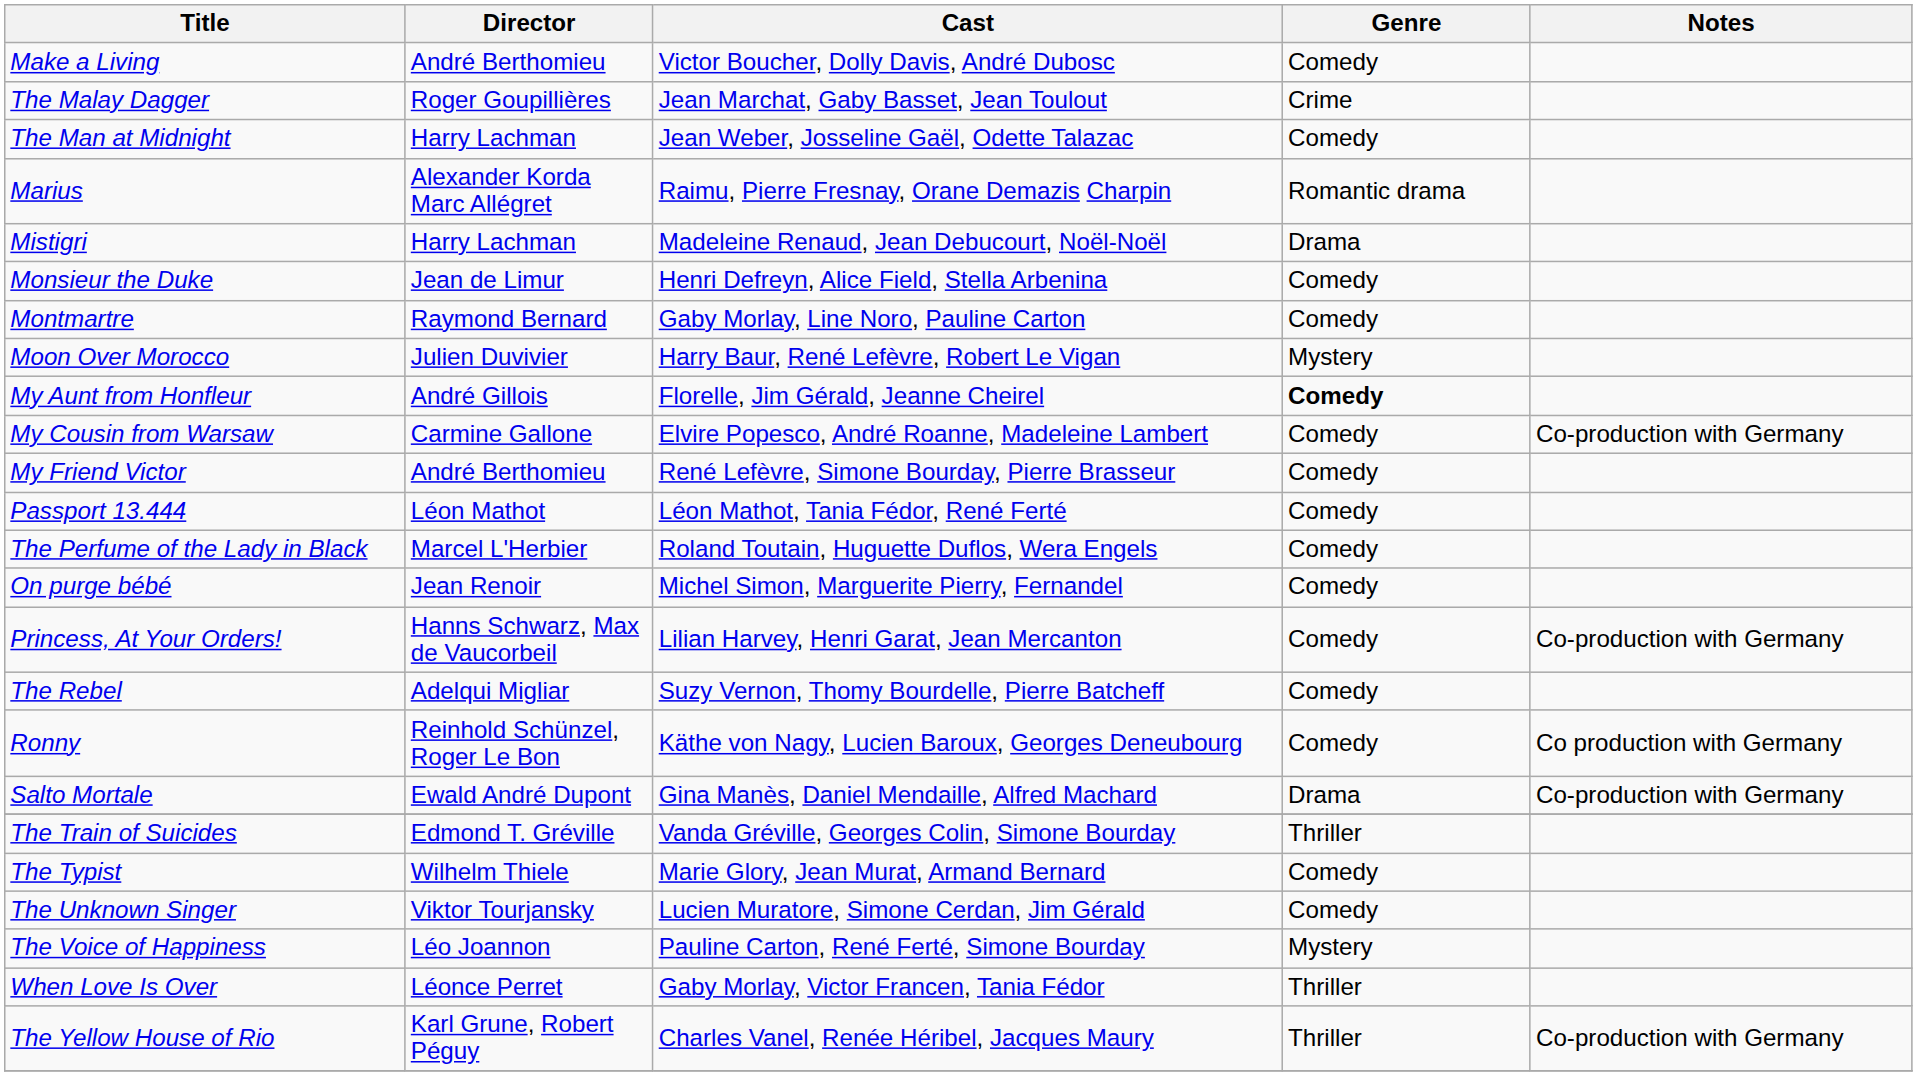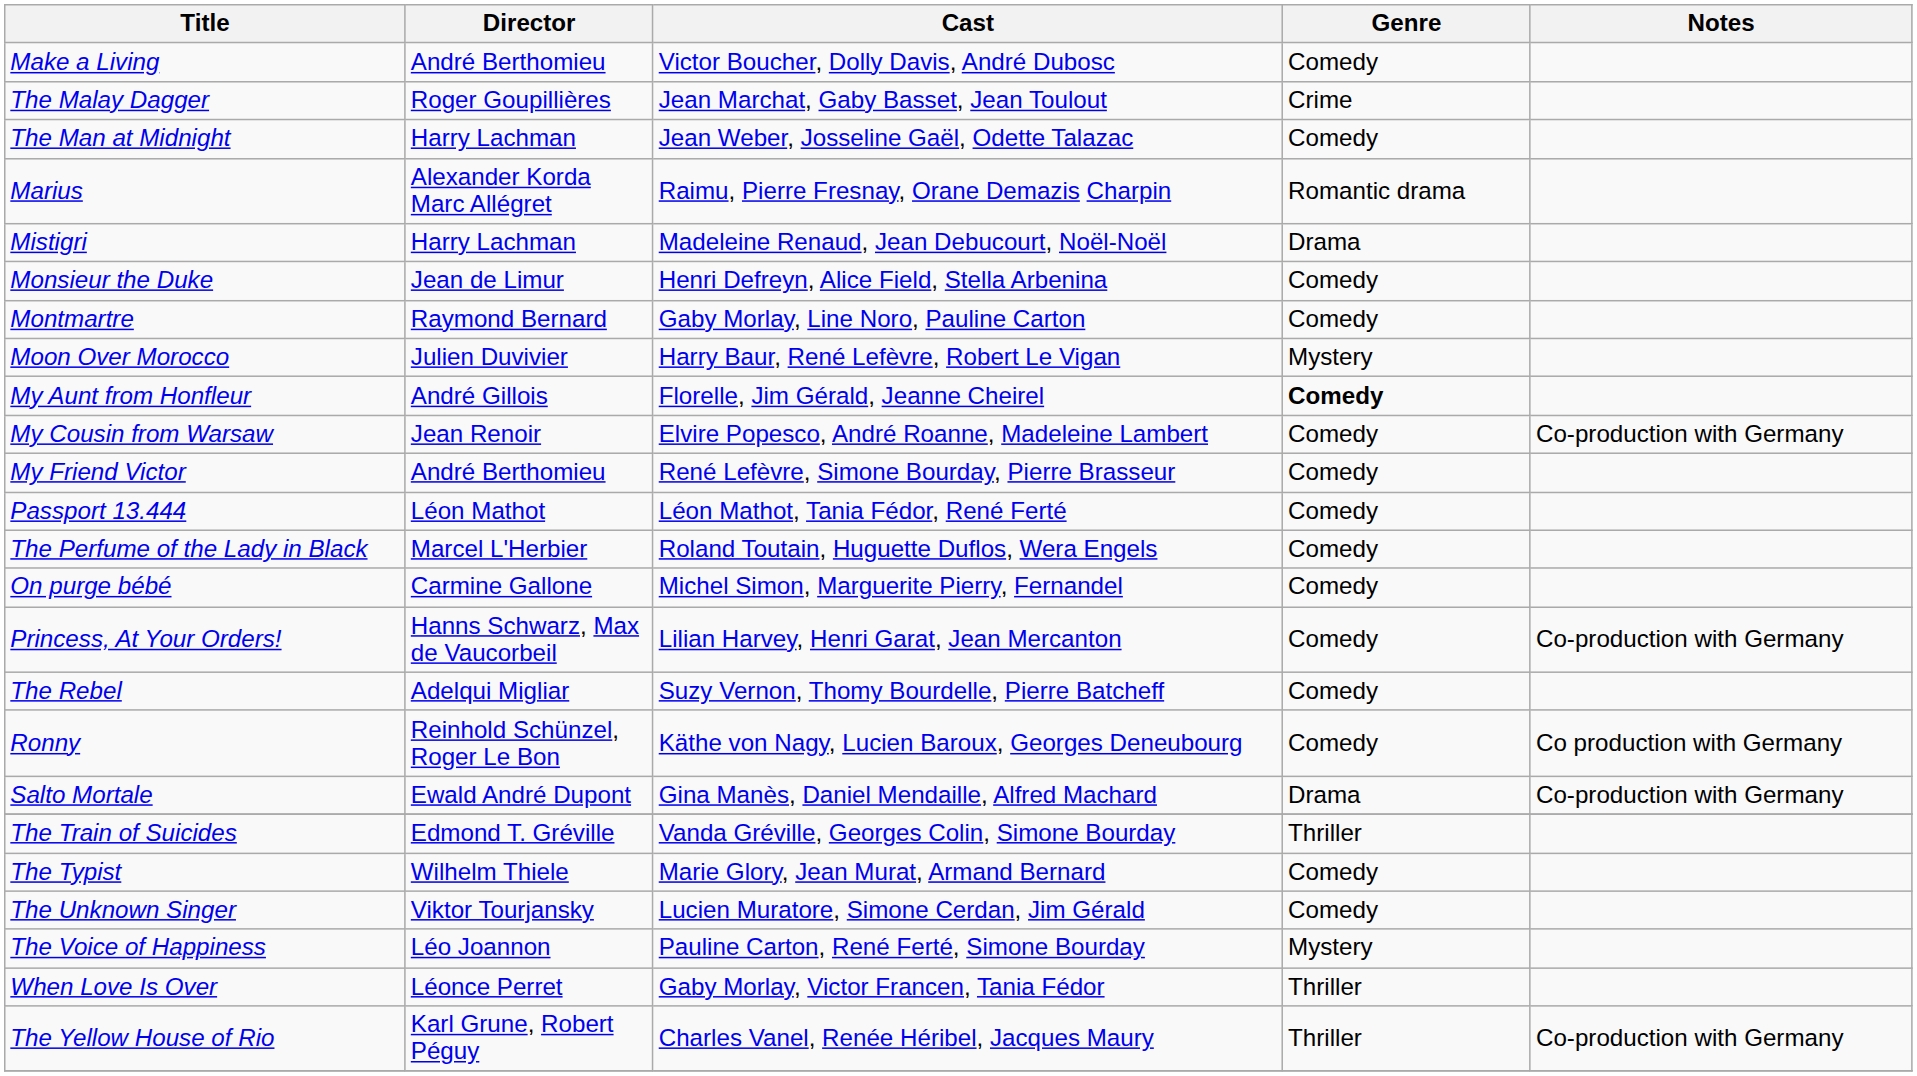 <table class="wikitable" style="width:100%;">
 <tr>
 <th style="width:21%;">Title</th>
 <th style="width:13%;">Director</th>
 <th style="width:33%;">Cast</th>
 <th style="width:13%;">Genre</th>
 <th style="width:20%;">Notes</th>
 </tr>
 <tr>
 <td><em><a href='#'>Make a Living</a></em></td>
 <td><a href='#'>André Berthomieu</a></td>
 <td><a href='#'>Victor Boucher</a>, <a href='#'>Dolly Davis</a>, <a href='#'>André Dubosc</a></td>
 <td>Comedy</td>
 <td></td>
 </tr>
 <tr>
 <td><em><a href='#'>The Malay Dagger</a></em></td>
 <td><a href='#'>Roger Goupillières</a></td>
 <td><a href='#'>Jean Marchat</a>, <a href='#'>Gaby Basset</a>, <a href='#'>Jean Toulout</a></td>
 <td>Crime</td>
 <td></td>
 </tr>
 <tr>
 <td><em><a href='#'>The Man at Midnight</a></em></td>
 <td><a href='#'>Harry Lachman</a></td>
 <td><a href='#'>Jean Weber</a>, <a href='#'>Josseline Gaël</a>, <a href='#'>Odette Talazac</a></td>
 <td>Comedy</td>
 <td></td>
 </tr>
 <tr>
 <td><em><a href='#'>Marius</a></em></td>
 <td><a href='#'>Alexander Korda</a> <a href='#'>Marc Allégret</a></td>
 <td><a href='#'>Raimu</a>, <a href='#'>Pierre Fresnay</a>, <a href='#'>Orane Demazis</a> <a href='#'>Charpin</a></td>
 <td>Romantic drama</td>
 <td></td>
 </tr>
 <tr>
 <td><em><a href='#'>Mistigri</a></em></td>
 <td><a href='#'>Harry Lachman</a></td>
 <td><a href='#'>Madeleine Renaud</a>, <a href='#'>Jean Debucourt</a>, <a href='#'>Noël-Noël</a></td>
 <td>Drama</td>
 <td></td>
 </tr>
 <tr>
 <td><em><a href='#'>Monsieur the Duke</a></em></td>
 <td><a href='#'>Jean de Limur</a></td>
 <td><a href='#'>Henri Defreyn</a>, <a href='#'>Alice Field</a>, <a href='#'>Stella Arbenina</a></td>
 <td>Comedy</td>
 <td></td>
 </tr>
 <tr>
 <td><em><a href='#'>Montmartre</a></em></td>
 <td><a href='#'>Raymond Bernard</a></td>
 <td><a href='#'>Gaby Morlay</a>, <a href='#'>Line Noro</a>, <a href='#'>Pauline Carton</a></td>
 <td>Comedy</td>
 <td></td>
 </tr>
 <tr>
 <td><em><a href='#'>Moon Over Morocco</a></em></td>
 <td><a href='#'>Julien Duvivier</a></td>
 <td><a href='#'>Harry Baur</a>, <a href='#'>René Lefèvre</a>, <a href='#'>Robert Le Vigan</a></td>
 <td>Mystery</td>
 <td></td>
 </tr>
 <tr>
 <td><em><a href='#'>My Aunt from Honfleur</a></em></td>
 <td><a href='#'>André Gillois</a></td>
 <td><a href='#'>Florelle</a>, <a href='#'>Jim Gérald</a>, <a href='#'>Jeanne Cheirel</a></td>
 <td><strong>Comedy</strong></td>
 <td></td>
 </tr>
 <tr>
 <td><em><a href='#'>My Cousin from Warsaw</a></em></td>
-<td><a href='#'>Carmine Gallone </a></td>
+<td><a href='#'>Jean Renoir</a></td>
 <td><a href='#'>Elvire Popesco</a>, <a href='#'>André Roanne</a>, <a href='#'>Madeleine Lambert</a></td>
 <td>Comedy</td>
 <td>Co-production with Germany</td>
 </tr>
 <tr>
 <td><em><a href='#'>My Friend Victor</a></em></td>
 <td><a href='#'>André Berthomieu</a></td>
 <td><a href='#'>René Lefèvre</a>, <a href='#'>Simone Bourday</a>, <a href='#'>Pierre Brasseur</a></td>
 <td>Comedy</td>
 <td></td>
 </tr>
 <tr>
 <td><em><a href='#'>Passport 13.444</a></em></td>
 <td><a href='#'>Léon Mathot</a></td>
 <td><a href='#'>Léon Mathot</a>, <a href='#'>Tania Fédor</a>, <a href='#'>René Ferté</a></td>
 <td>Comedy</td>
 <td></td>
 </tr>
 <tr>
 <td><em><a href='#'>The Perfume of the Lady in Black</a></em></td>
 <td><a href='#'>Marcel L'Herbier</a></td>
 <td><a href='#'>Roland Toutain</a>, <a href='#'>Huguette Duflos</a>, <a href='#'>Wera Engels</a></td>
 <td>Comedy</td>
 <td></td>
 </tr>
 <tr>
 <td><em><a href='#'>On purge bébé</a></em></td>
-<td><a href='#'>Jean Renoir</a></td>
+<td><a href='#'>Carmine Gallone </a></td>
 <td><a href='#'>Michel Simon</a>, <a href='#'>Marguerite Pierry</a>, <a href='#'>Fernandel</a></td>
 <td>Comedy</td>
 <td></td>
 </tr>
 <tr>
 <td><em><a href='#'>Princess, At Your Orders!</a></em></td>
 <td><a href='#'>Hanns Schwarz</a>, <a href='#'>Max de Vaucorbeil</a></td>
 <td><a href='#'>Lilian Harvey</a>, <a href='#'>Henri Garat</a>, <a href='#'>Jean Mercanton</a></td>
 <td>Comedy</td>
 <td>Co-production with Germany</td>
 </tr>
 <tr>
 <td><em><a href='#'>The Rebel</a></em></td>
 <td><a href='#'>Adelqui Migliar</a></td>
 <td><a href='#'>Suzy Vernon</a>, <a href='#'>Thomy Bourdelle</a>, <a href='#'>Pierre Batcheff</a></td>
 <td>Comedy</td>
 <td></td>
 </tr>
 <tr>
 <td><em><a href='#'>Ronny</a></em></td>
 <td><a href='#'>Reinhold Schünzel</a>, <a href='#'>Roger Le Bon</a></td>
 <td><a href='#'>Käthe von Nagy</a>, <a href='#'>Lucien Baroux</a>, <a href='#'>Georges Deneubourg</a></td>
 <td>Comedy</td>
 <td>Co production with Germany</td>
 </tr>
 <tr>
 <td><em><a href='#'>Salto Mortale</a></em></td>
 <td><a href='#'>Ewald André Dupont</a></td>
 <td><a href='#'>Gina Manès</a>, <a href='#'>Daniel Mendaille</a>, <a href='#'>Alfred Machard</a></td>
 <td>Drama</td>
 <td>Co-production with Germany</td>
 </tr>
 <tr>
 </tr>
 <tr>
 <td><em><a href='#'>The Train of Suicides</a></em></td>
 <td><a href='#'>Edmond T. Gréville</a></td>
 <td><a href='#'>Vanda Gréville</a>, <a href='#'>Georges Colin</a>, <a href='#'>Simone Bourday</a></td>
 <td>Thriller</td>
 <td></td>
 </tr>
 <tr>
 <td><em><a href='#'>The Typist</a></em></td>
 <td><a href='#'>Wilhelm Thiele</a></td>
 <td><a href='#'>Marie Glory</a>, <a href='#'>Jean Murat</a>, <a href='#'>Armand Bernard</a></td>
 <td>Comedy</td>
 <td></td>
 </tr>
 <tr>
 <td><em><a href='#'>The Unknown Singer</a></em></td>
 <td><a href='#'>Viktor Tourjansky</a></td>
 <td><a href='#'>Lucien Muratore</a>, <a href='#'>Simone Cerdan</a>, <a href='#'>Jim Gérald</a></td>
 <td>Comedy</td>
 <td></td>
 </tr>
 <tr>
 <td><em><a href='#'>The Voice of Happiness</a></em></td>
 <td><a href='#'>Léo Joannon</a></td>
 <td><a href='#'>Pauline Carton</a>, <a href='#'>René Ferté</a>, <a href='#'>Simone Bourday</a></td>
 <td>Mystery</td>
 <td></td>
 </tr>
 <tr>
 <td><em><a href='#'>When Love Is Over</a></em></td>
 <td><a href='#'>Léonce Perret</a></td>
 <td><a href='#'>Gaby Morlay</a>, <a href='#'>Victor Francen</a>, <a href='#'>Tania Fédor</a></td>
 <td>Thriller</td>
 <td></td>
 </tr>
 <tr>
 <td><em><a href='#'>The Yellow House of Rio</a></em></td>
 <td><a href='#'>Karl Grune</a>, <a href='#'>Robert Péguy</a></td>
 <td><a href='#'>Charles Vanel</a>, <a href='#'>Renée Héribel</a>, <a href='#'>Jacques Maury</a></td>
 <td>Thriller</td>
 <td> Co-production with Germany</td>
 </tr>
 <tr>
 </tr>
 </table>
